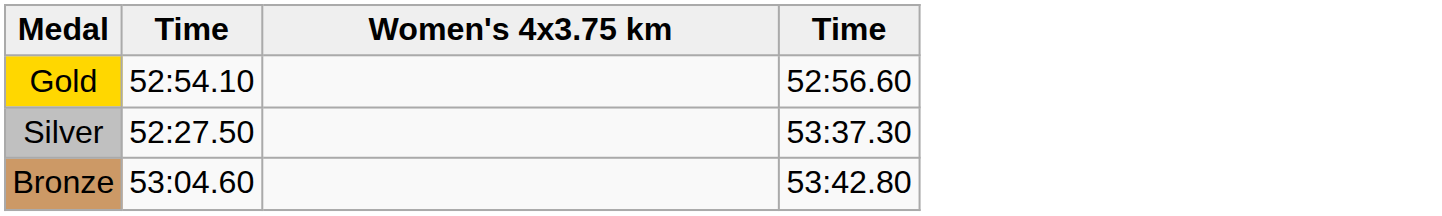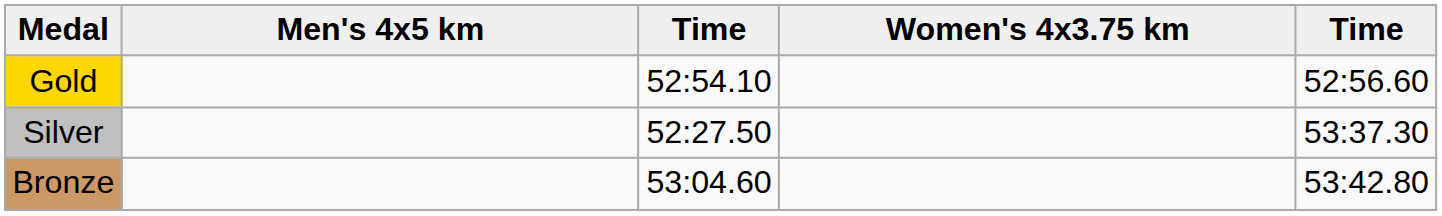 <table class="wikitable" style="text-align:center">
 <tr bgcolor="#efefef">
 <td><strong>Medal</strong></td>
+<td width=250><strong>Men's 4x5 km</strong></td>
 <td><strong>Time</strong></td>
 <td width=250><strong>Women's 4x3.75 km</strong></td>
 <td><strong>Time</strong></td>
 </tr>
 <tr>
 <td bgcolor="gold">Gold</td>
+<td style="text-align:left"></td>
 <td>52:54.10</td>
 <td style="text-align:left"></td>
 <td>52:56.60</td>
 </tr>
 <tr>
 <td bgcolor="silver">Silver</td>
+<td style="text-align:left"></td>
 <td>52:27.50</td>
 <td style="text-align:left"></td>
 <td>53:37.30</td>
 </tr>
 <tr>
 <td bgcolor="cc9966">Bronze</td>
+<td style="text-align:left"></td>
 <td>53:04.60</td>
 <td style="text-align:left"></td>
 <td>53:42.80</td>
 </tr>
 </table>
